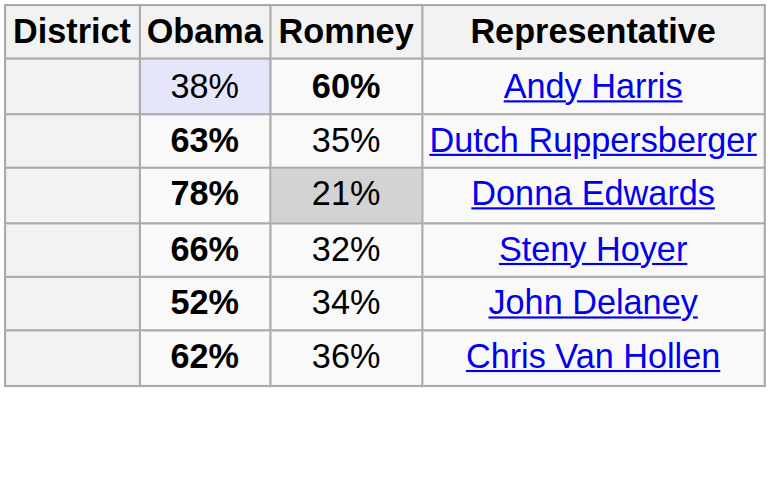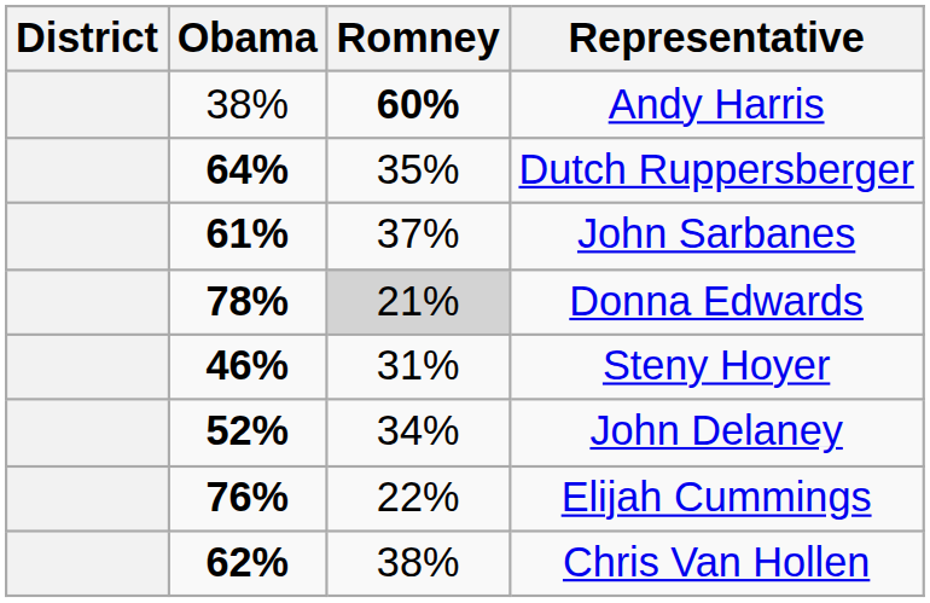 <table class=wikitable>
 <tr>
 <th>District</th>
 <th>Obama</th>
 <th>Romney</th>
 <th>Representative</th>
 </tr>
 <tr align=center>
 <th></th>
-<td style="background: lavender;">38%</td>
+<td>38%</td>
 <td><strong>60%</strong></td>
 <td><a href='#'>Andy Harris</a></td>
 </tr>
 <tr align=center>
 <th></th>
-<td><strong>63%</strong></td>
+<td><strong>64%</strong></td>
 <td>35%</td>
 <td><a href='#'>Dutch Ruppersberger</a></td>
+</tr>
+<tr align=center>
+<th></th>
+<td><strong>61%</strong></td>
+<td>37%</td>
+<td><a href='#'>John Sarbanes</a></td>
 </tr>
 <tr align=center>
 <th></th>
 <td><strong>78%</strong></td>
 <td style="background: lightgrey;">21%</td>
 <td><a href='#'>Donna Edwards</a></td>
 </tr>
 <tr align=center>
 <th></th>
-<td><strong>66%</strong></td>
-<td>32%</td>
+<td><strong>46%</strong></td>
+<td>31%</td>
 <td><a href='#'>Steny Hoyer</a></td>
 </tr>
 <tr align=center>
 <th></th>
 <td><strong>52%</strong></td>
 <td>34%</td>
 <td><a href='#'>John Delaney</a></td>
 </tr>
 <tr align=center>
 <th></th>
+<td><strong>76%</strong></td>
+<td>22%</td>
+<td><a href='#'>Elijah Cummings</a></td>
+</tr>
+<tr align=center>
+<th></th>
 <td><strong>62%</strong></td>
-<td>36%</td>
+<td>38%</td>
 <td><a href='#'>Chris Van Hollen</a></td>
 </tr>
 </table>
